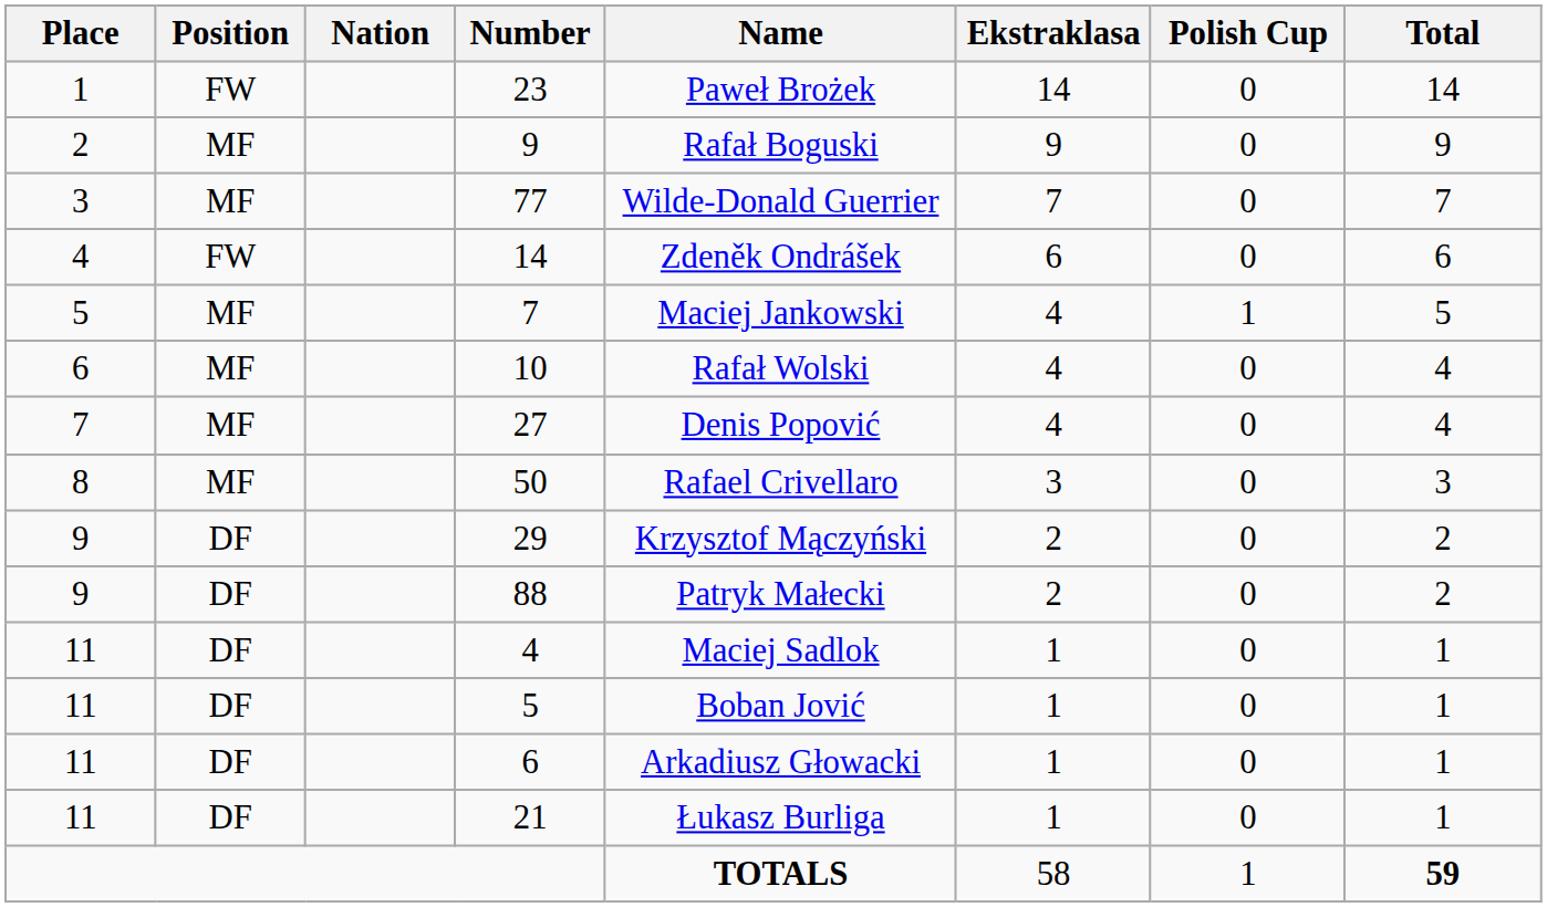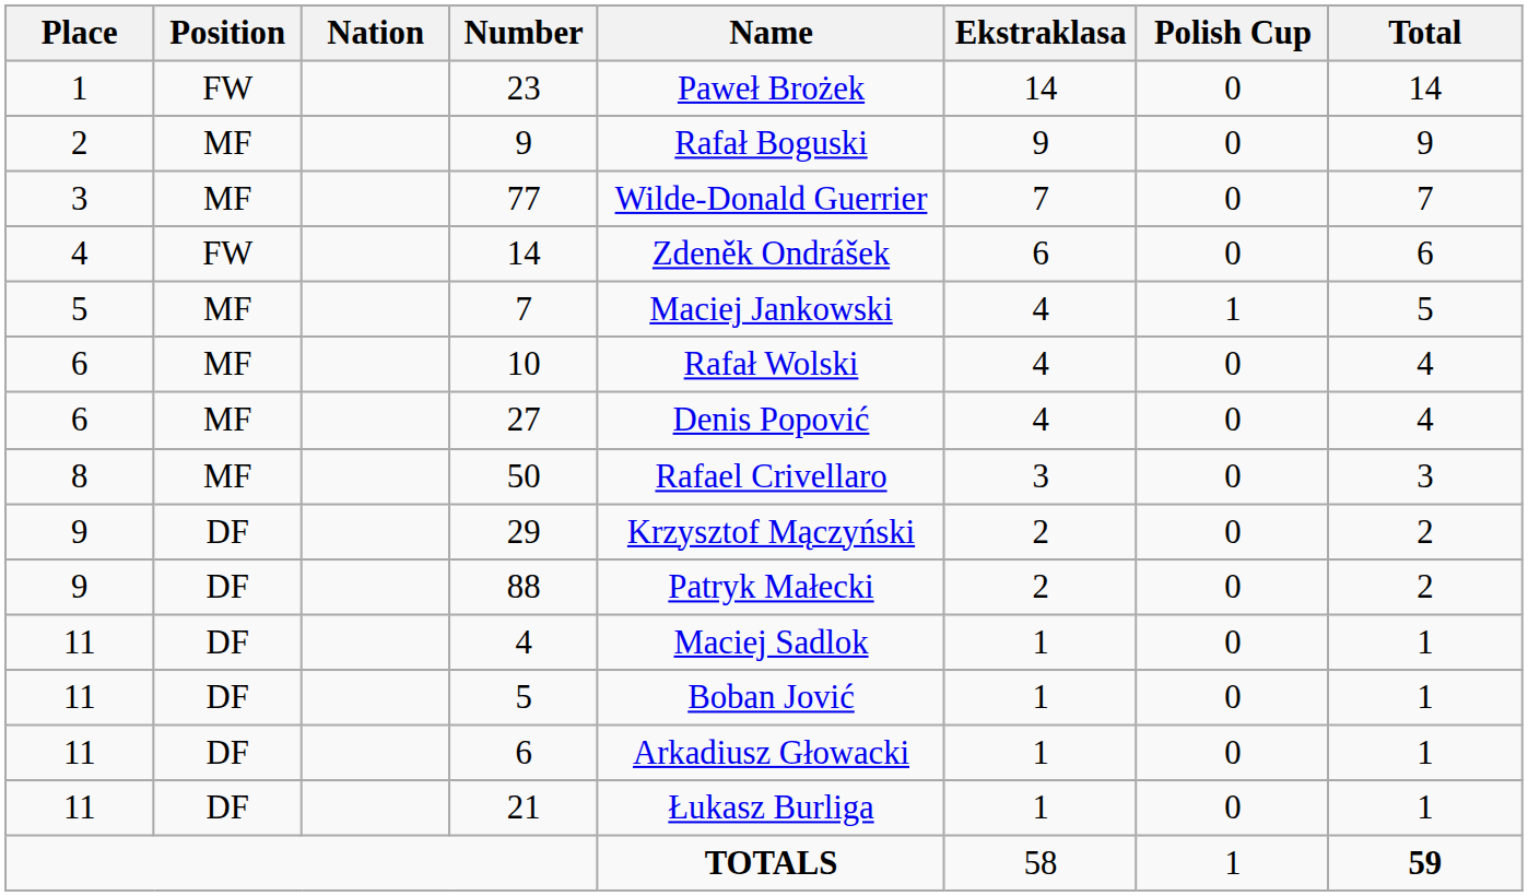 <table class="wikitable" style="font-size: 95%; text-align: center;">
 <tr>
 <th width=60>Place</th>
 <th width=60>Position</th>
 <th width=60>Nation</th>
 <th width=60>Number</th>
 <th width=150>Name</th>
 <th width=80>Ekstraklasa</th>
 <th width=80>Polish Cup</th>
 <th width=80><strong>Total</strong></th>
 </tr>
 <tr>
 <td>1</td>
 <td>FW</td>
 <td></td>
 <td>23</td>
 <td><a href='#'>Paweł Brożek</a></td>
 <td>14</td>
 <td>0</td>
 <td>14</td>
 </tr>
 <tr>
 <td>2</td>
 <td>MF</td>
 <td></td>
 <td>9</td>
 <td><a href='#'>Rafał Boguski</a></td>
 <td>9</td>
 <td>0</td>
 <td>9</td>
 </tr>
 <tr>
 <td>3</td>
 <td>MF</td>
 <td></td>
 <td>77</td>
 <td><a href='#'>Wilde-Donald Guerrier</a></td>
 <td>7</td>
 <td>0</td>
 <td>7</td>
 </tr>
 <tr>
 <td>4</td>
 <td>FW</td>
 <td></td>
 <td>14</td>
 <td><a href='#'>Zdeněk Ondrášek</a></td>
 <td>6</td>
 <td>0</td>
 <td>6</td>
 </tr>
 <tr>
 <td>5</td>
 <td>MF</td>
 <td></td>
 <td>7</td>
 <td><a href='#'>Maciej Jankowski</a></td>
 <td>4</td>
 <td>1</td>
 <td>5</td>
 </tr>
 <tr>
 <td>6</td>
 <td>MF</td>
 <td></td>
 <td>10</td>
 <td><a href='#'>Rafał Wolski</a></td>
 <td>4</td>
 <td>0</td>
 <td>4</td>
 </tr>
 <tr>
-<td>7</td>
+<td>6</td>
 <td>MF</td>
 <td></td>
 <td>27</td>
 <td><a href='#'>Denis Popović</a></td>
 <td>4</td>
 <td>0</td>
 <td>4</td>
 </tr>
 <tr>
 <td>8</td>
 <td>MF</td>
 <td></td>
 <td>50</td>
 <td><a href='#'>Rafael Crivellaro</a></td>
 <td>3</td>
 <td>0</td>
 <td>3</td>
 </tr>
 <tr>
 <td>9</td>
 <td>DF</td>
 <td></td>
 <td>29</td>
 <td><a href='#'>Krzysztof Mączyński</a></td>
 <td>2</td>
 <td>0</td>
 <td>2</td>
 </tr>
 <tr>
 <td>9</td>
 <td>DF</td>
 <td></td>
 <td>88</td>
 <td><a href='#'>Patryk Małecki</a></td>
 <td>2</td>
 <td>0</td>
 <td>2</td>
 </tr>
 <tr>
 <td>11</td>
 <td>DF</td>
 <td></td>
 <td>4</td>
 <td><a href='#'>Maciej Sadlok</a></td>
 <td>1</td>
 <td>0</td>
 <td>1</td>
 </tr>
 <tr>
 <td>11</td>
 <td>DF</td>
 <td></td>
 <td>5</td>
 <td><a href='#'>Boban Jović</a></td>
 <td>1</td>
 <td>0</td>
 <td>1</td>
 </tr>
 <tr>
 <td>11</td>
 <td>DF</td>
 <td></td>
 <td>6</td>
 <td><a href='#'>Arkadiusz Głowacki</a></td>
 <td>1</td>
 <td>0</td>
 <td>1</td>
 </tr>
 <tr>
 <td>11</td>
 <td>DF</td>
 <td></td>
 <td>21</td>
 <td><a href='#'>Łukasz Burliga</a></td>
 <td>1</td>
 <td>0</td>
 <td>1</td>
 </tr>
 <tr>
 <td colspan="4"></td>
 <td><strong>TOTALS</strong></td>
 <td>58</td>
 <td>1</td>
 <td><strong>59</strong></td>
 </tr>
 </table>
